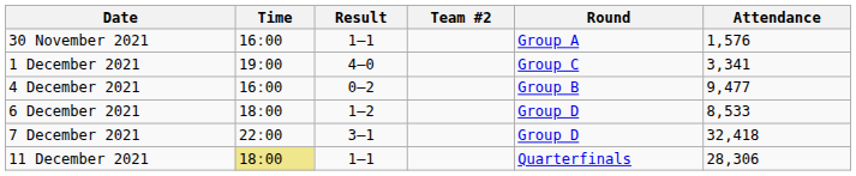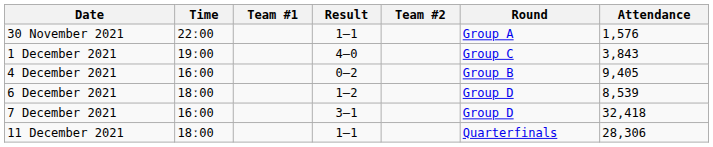 <table class="wikitable" style="text-align: left;" width="60%">
 <tr>
 <th>Date</th>
 <th>Time</th>
+<th>Team #1</th>
 <th>Result</th>
 <th>Team #2</th>
 <th>Round</th>
 <th>Attendance</th>
 </tr>
 <tr>
 <td>30 November 2021</td>
-<td>16ː00</td>
+<td>22ː00</td>
+<td></td>
 <td style="text-align:center;">1–1</td>
 <td></td>
 <td><a href='#'>Group A</a></td>
 <td>1,576</td>
 </tr>
 <tr>
 <td>1 December 2021</td>
 <td>19ː00</td>
+<td></td>
 <td style="text-align:center;">4–0</td>
 <td></td>
 <td><a href='#'>Group C</a></td>
-<td>3,341</td>
+<td>3,843</td>
 </tr>
 <tr>
 <td>4 December 2021</td>
 <td>16ː00</td>
+<td></td>
 <td style="text-align:center;">0–2</td>
 <td></td>
 <td><a href='#'>Group B</a></td>
-<td>9,477</td>
+<td>9,405</td>
 </tr>
 <tr>
 <td>6 December 2021</td>
 <td>18ː00</td>
+<td></td>
 <td style="text-align:center;">1–2</td>
 <td></td>
 <td><a href='#'>Group D</a></td>
-<td>8,533</td>
+<td>8,539</td>
 </tr>
 <tr>
 <td>7 December 2021</td>
-<td>22ː00</td>
+<td>16ː00</td>
+<td></td>
 <td style="text-align:center;">3–1</td>
 <td></td>
 <td><a href='#'>Group D</a></td>
 <td>32,418</td>
 </tr>
 <tr>
 <td>11 December 2021</td>
-<td style="background: khaki;">18ː00</td>
+<td>18ː00</td>
+<td></td>
 <td style="text-align:center;">1–1</td>
 <td></td>
 <td><a href='#'>Quarterfinals</a></td>
 <td>28,306</td>
 </tr>
 </table>
